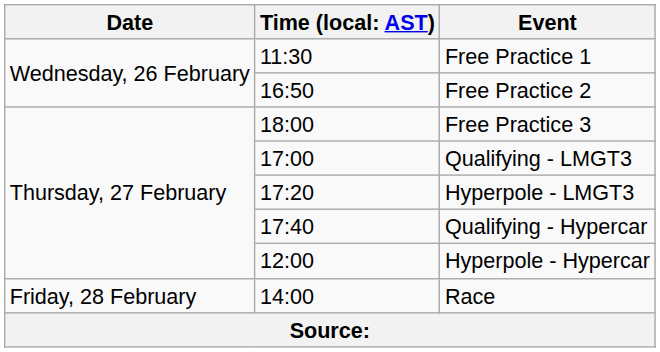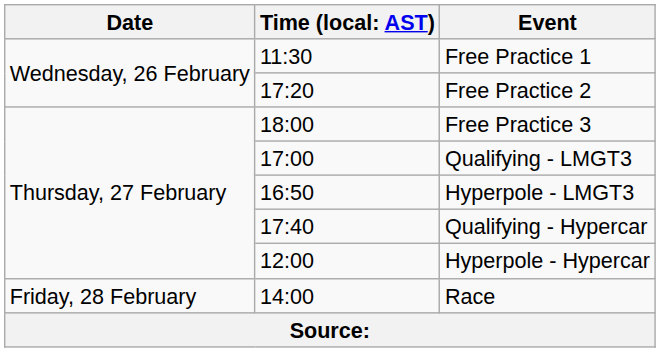 <table class="wikitable" style="font-size:95%;">
 <tr>
 <th>Date</th>
 <th>Time (local: <a href='#'>AST</a>)</th>
 <th>Event</th>
 </tr>
 <tr>
 <td rowspan=2>Wednesday, 26 February</td>
 <td>11:30</td>
 <td>Free Practice 1</td>
 </tr>
 <tr>
-<td>16:50</td>
+<td>17:20</td>
 <td>Free Practice 2</td>
 </tr>
 <tr>
 <td rowspan=5>Thursday, 27 February</td>
 <td>18:00</td>
 <td>Free Practice 3</td>
 </tr>
 <tr>
 <td>17:00</td>
 <td>Qualifying - LMGT3</td>
 </tr>
 <tr>
-<td>17:20</td>
+<td>16:50</td>
 <td>Hyperpole - LMGT3</td>
 </tr>
 <tr>
 <td>17:40</td>
 <td>Qualifying - Hypercar</td>
 </tr>
 <tr>
 <td>12:00</td>
 <td>Hyperpole - Hypercar</td>
 </tr>
 <tr>
 <td>Friday, 28 February</td>
 <td>14:00</td>
 <td>Race</td>
 </tr>
 <tr>
 <th colspan=3>Source:</th>
 </tr>
 </table>
